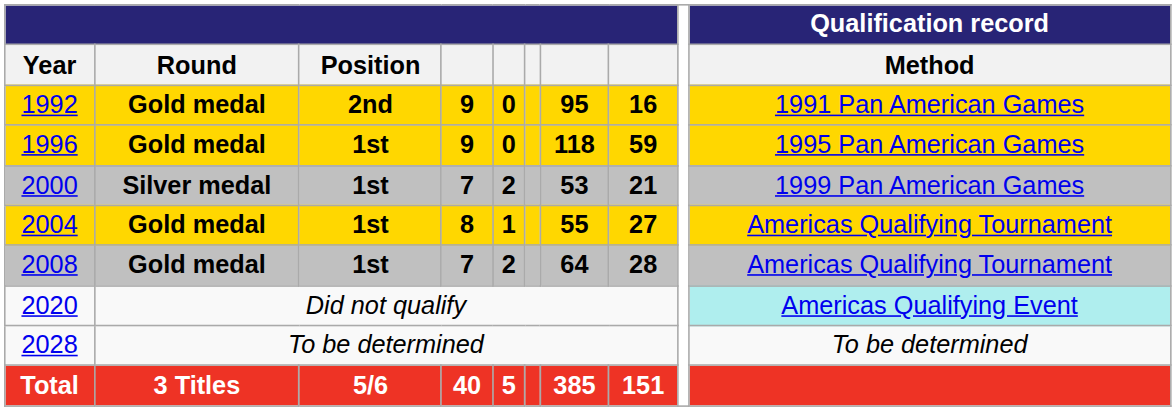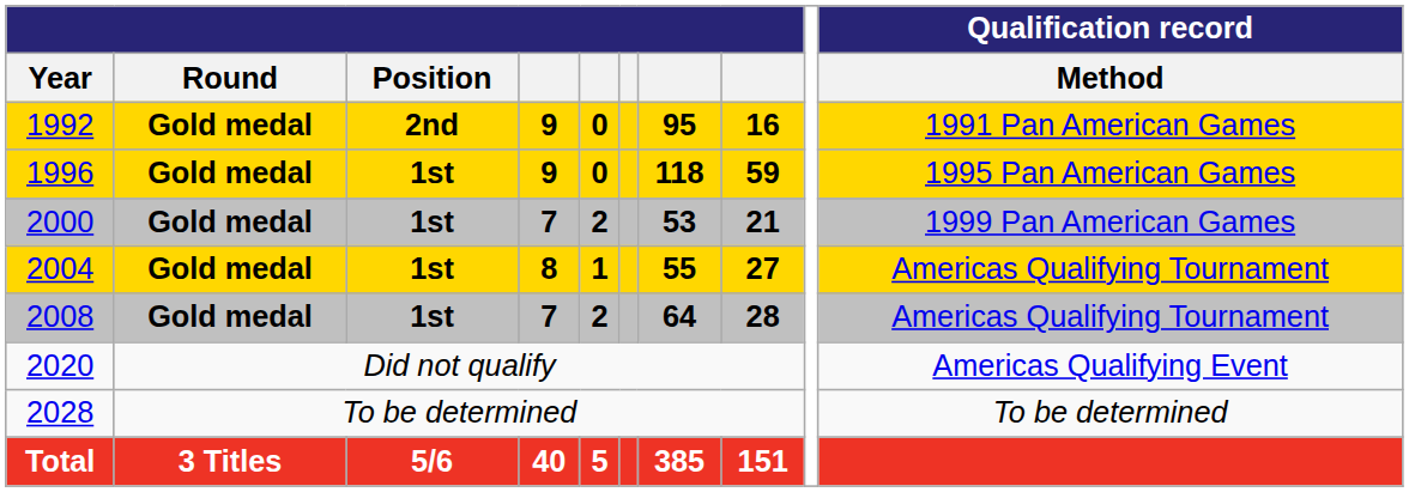 <table class="wikitable" style="text-align:center;">
 <tr>
 <th style="background:#282476;" colspan="8"><a href='#'></a> </th>
 <th style="background:white; width:1%;" rowspan="16"></th>
 <th style="background:#282476; color:#FFFFFF;">Qualification record</th>
 </tr>
 <tr>
 <th>Year</th>
 <th>Round</th>
 <th>Position</th>
 <th></th>
 <th></th>
 <th></th>
 <th></th>
 <th></th>
 <th>Method</th>
 </tr>
 <tr style="background:gold;">
 <td> <a href='#'>1992</a></td>
 <td><strong>Gold medal</strong></td>
 <td><strong> 2nd</strong></td>
 <td><strong>9</strong></td>
 <td><strong>0</strong></td>
 <td><strong></strong></td>
 <td><strong>95</strong></td>
 <td><strong>16</strong></td>
 <td> <a href='#'>1991 Pan American Games</a></td>
 </tr>
 <tr style="background:gold;">
 <td> <a href='#'>1996</a></td>
 <td><strong>Gold medal</strong></td>
 <td><strong> 1st</strong></td>
 <td><strong>9</strong></td>
 <td><strong>0</strong></td>
 <td><strong></strong></td>
 <td><strong>118</strong></td>
 <td><strong>59</strong></td>
 <td> <a href='#'>1995 Pan American Games</a></td>
 </tr>
 <tr style="background:silver;">
 <td> <a href='#'>2000</a></td>
-<td><strong>Silver medal</strong></td>
+<td><strong>Gold medal</strong></td>
 <td><strong> 1st</strong></td>
 <td><strong>7</strong></td>
 <td><strong>2</strong></td>
 <td><strong></strong></td>
 <td><strong>53</strong></td>
 <td><strong>21</strong></td>
 <td> <a href='#'>1999 Pan American Games</a></td>
 </tr>
 <tr style="background:gold;">
 <td> <a href='#'>2004</a></td>
 <td><strong>Gold medal</strong></td>
 <td><strong> 1st</strong></td>
 <td><strong>8</strong></td>
 <td><strong>1</strong></td>
 <td><strong></strong></td>
 <td><strong>55</strong></td>
 <td><strong>27</strong></td>
 <td><a href='#'>Americas Qualifying Tournament</a></td>
 </tr>
 <tr style="background:silver;">
 <td> <a href='#'>2008</a></td>
 <td><strong>Gold medal</strong></td>
 <td><strong> 1st</strong></td>
 <td><strong>7</strong></td>
 <td><strong>2</strong></td>
 <td><strong></strong></td>
 <td><strong>64</strong></td>
 <td><strong>28</strong></td>
 <td><a href='#'>Americas Qualifying Tournament</a></td>
 </tr>
 <tr>
 <td> <a href='#'>2020</a></td>
 <td colspan=7><em> Did not qualify</em></td>
-<td style="background: paleturquoise;"><a href='#'>Americas Qualifying Event</a></td>
+<td><a href='#'>Americas Qualifying Event</a></td>
 </tr>
 <tr>
 <td> <a href='#'>2028</a></td>
 <td colspan="7"><em>To be determined</em></td>
 <td><em>To be determined</em></td>
 </tr>
 <tr>
 <th style="color:white; background:#EE3325;">Total</th>
 <th style="color:white; background:#EE3325;">3 Titles</th>
 <th style="color:white; background:#EE3325;">5/6</th>
 <th style="color:white; background:#EE3325;">40</th>
 <th style="color:white; background:#EE3325;">5</th>
 <th style="color:white; background:#EE3325;"></th>
 <th style="color:white; background:#EE3325;">385</th>
 <th style="color:white; background:#EE3325;">151</th>
 <th style="color:white; background:#EE3325;"></th>
 </tr>
 </table>
